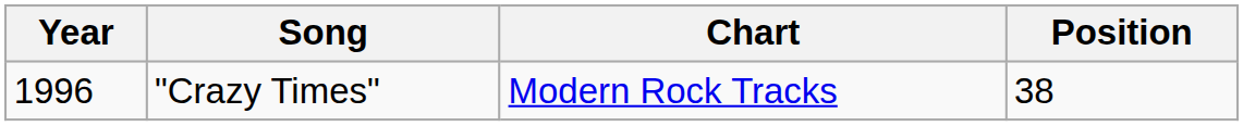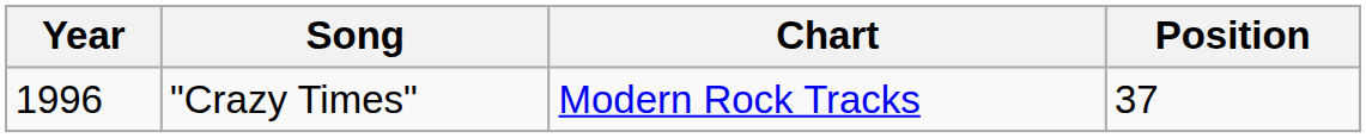 <table class="wikitable" width="550">
 <tr>
 <th align="left" valign="top">Year</th>
 <th align="left" valign="top">Song</th>
 <th align="left" valign="top">Chart</th>
 <th align="left" valign="top">Position</th>
 </tr>
 <tr>
 <td align="left" valign="top">1996</td>
 <td align="left" valign="top">"Crazy Times"</td>
 <td align="left" valign="top"><a href='#'>Modern Rock Tracks</a></td>
-<td align="left" valign="top">38</td>
+<td align="left" valign="top">37</td>
 </tr>
 </table>
